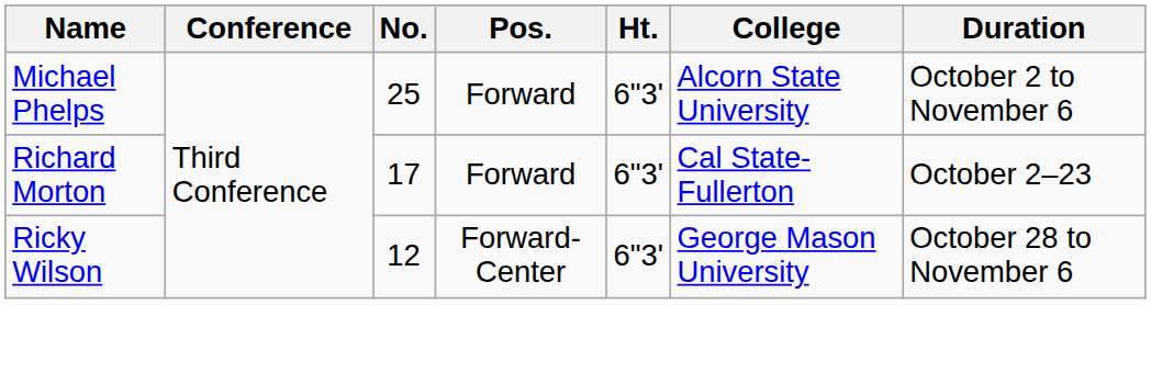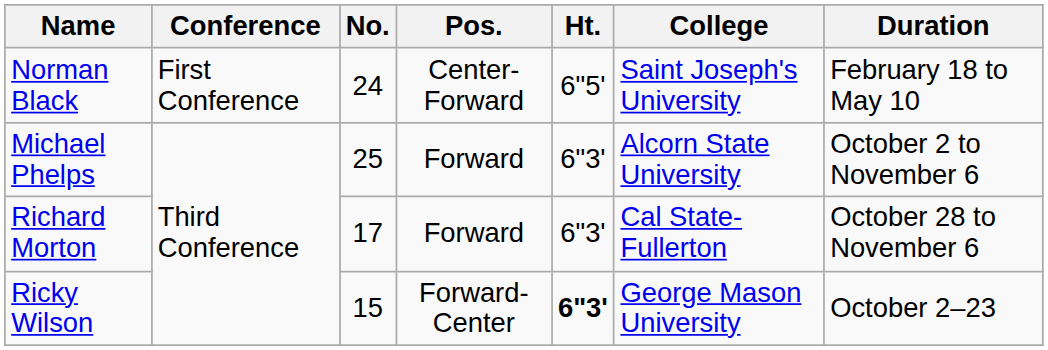 <table class="wikitable" border="1">
 <tr>
 <th>Name</th>
 <th>Conference</th>
 <th>No.</th>
 <th>Pos.</th>
 <th>Ht.</th>
 <th>College</th>
 <th>Duration</th>
+</tr>
+<tr>
+<td><a href='#'>Norman Black</a></td>
+<td>First Conference</td>
+<td align=center>24</td>
+<td align=center>Center-Forward</td>
+<td align=center>6"5'</td>
+<td><a href='#'>Saint Joseph's University</a></td>
+<td>February 18 to May 10</td>
 </tr>
 <tr>
 <td><a href='#'>Michael Phelps</a></td>
 <td rowspan="3">Third Conference</td>
 <td align=center>25</td>
 <td align=center>Forward</td>
 <td align=center>6"3'</td>
 <td><a href='#'>Alcorn State University</a></td>
 <td>October 2 to November 6</td>
 </tr>
 <tr>
 <td><a href='#'>Richard Morton</a></td>
 <td align=center>17</td>
 <td align=center>Forward</td>
 <td align=center>6"3'</td>
 <td><a href='#'>Cal State-Fullerton</a></td>
-<td>October 2–23</td>
+<td>October 28 to November 6</td>
 </tr>
 <tr>
 <td><a href='#'>Ricky Wilson</a></td>
-<td align=center>12</td>
+<td align=center>15</td>
 <td align=center>Forward-Center</td>
-<td align=center>6"3'</td>
+<td align=center><strong>6"3'</strong></td>
 <td><a href='#'>George Mason University</a></td>
-<td>October 28 to November 6</td>
+<td>October 2–23</td>
 </tr>
 </table>
